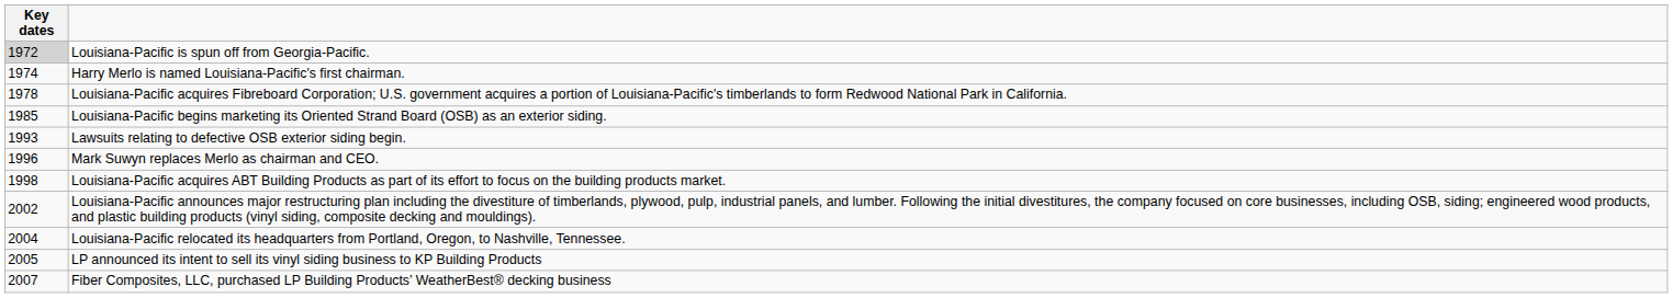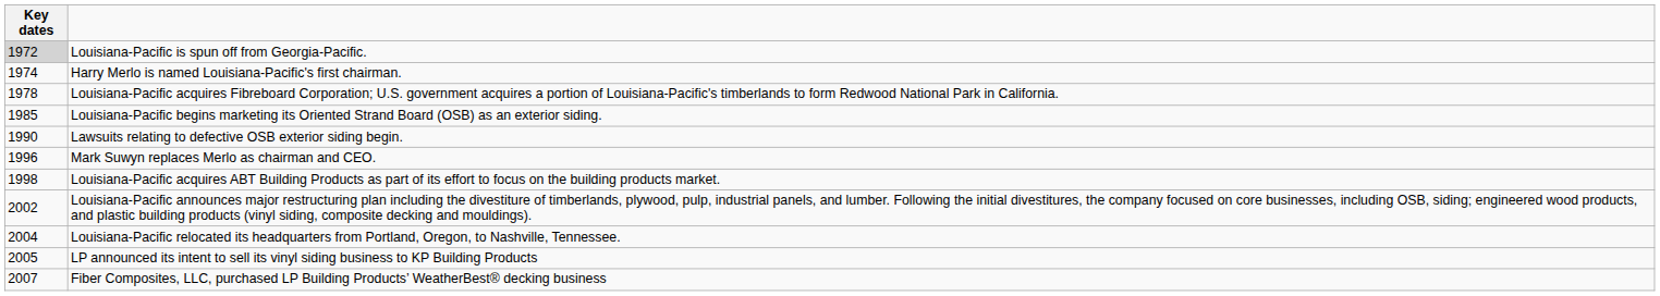 <table class="wikitable">
 <tr>
 <th>Key dates</th>
 </tr>
 <tr>
 <td style="background: lightgrey;">1972</td>
 <td>Louisiana-Pacific is spun off from Georgia-Pacific.</td>
 </tr>
 <tr>
 <td>1974</td>
 <td>Harry Merlo is named Louisiana-Pacific's first chairman.</td>
 </tr>
 <tr>
 <td>1978</td>
 <td>Louisiana-Pacific acquires Fibreboard Corporation; U.S. government acquires a portion of Louisiana-Pacific's timberlands to form Redwood National Park in California.</td>
 </tr>
 <tr>
 <td>1985</td>
 <td>Louisiana-Pacific begins marketing its Oriented Strand Board (OSB) as an exterior siding.</td>
 </tr>
 <tr>
-<td>1993</td>
+<td>1990</td>
 <td>Lawsuits relating to defective OSB exterior siding begin.</td>
 </tr>
 <tr>
 <td>1996</td>
 <td>Mark Suwyn replaces Merlo as chairman and CEO.</td>
 </tr>
 <tr>
 <td>1998</td>
 <td>Louisiana-Pacific acquires ABT Building Products as part of its effort to focus on the building products market.</td>
 </tr>
 <tr>
 <td>2002</td>
 <td>Louisiana-Pacific announces major restructuring plan including the divestiture of timberlands, plywood, pulp, industrial panels, and lumber. Following the initial divestitures, the company focused on core businesses, including OSB, siding; engineered wood products, and plastic building products (vinyl siding, composite decking and mouldings).</td>
 </tr>
 <tr>
 <td>2004</td>
 <td>Louisiana-Pacific relocated its headquarters from Portland, Oregon, to Nashville, Tennessee.</td>
 </tr>
 <tr>
 <td>2005</td>
 <td>LP announced its intent to sell its vinyl siding business to KP Building Products</td>
 </tr>
 <tr>
 <td>2007</td>
 <td>Fiber Composites, LLC, purchased LP Building Products’ WeatherBest® decking business</td>
 </tr>
 </table>
